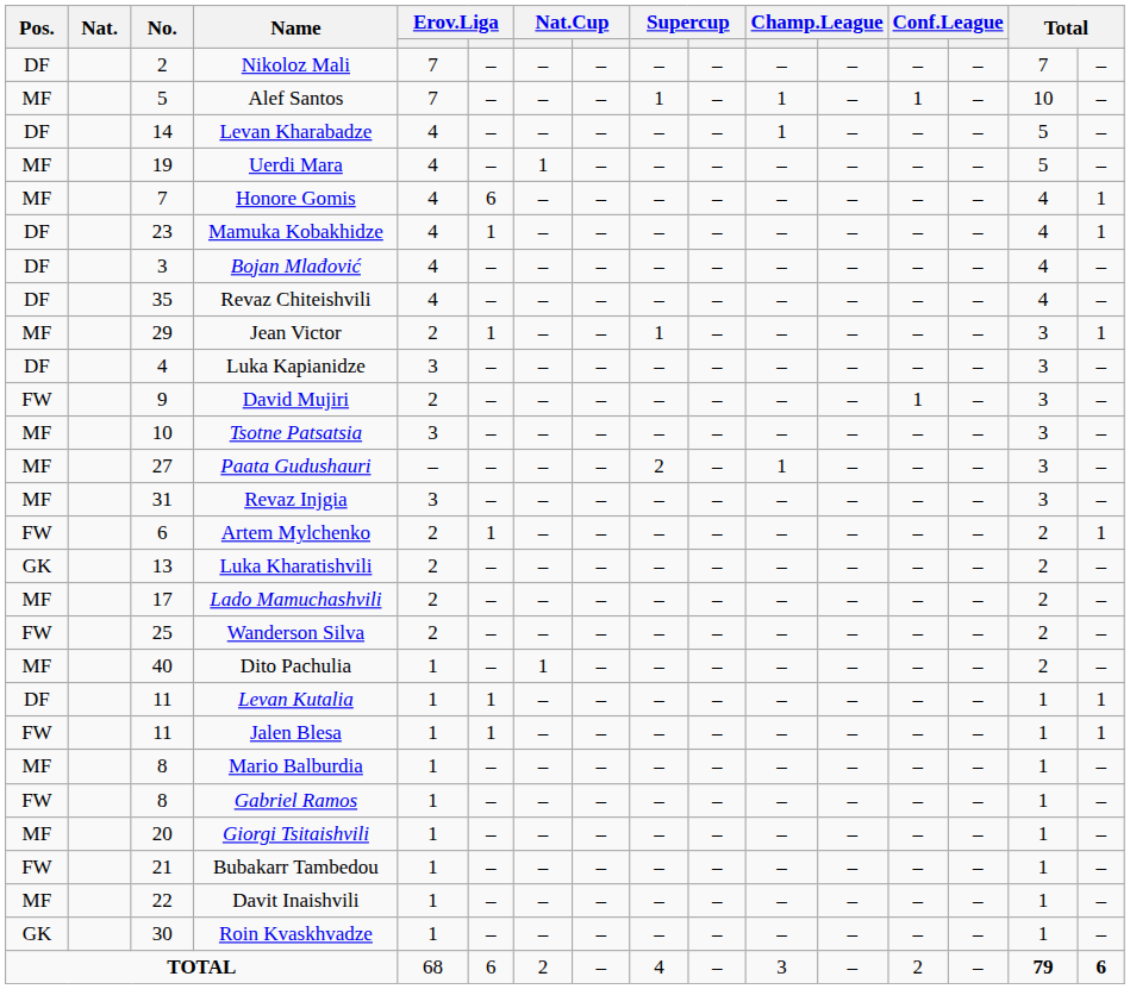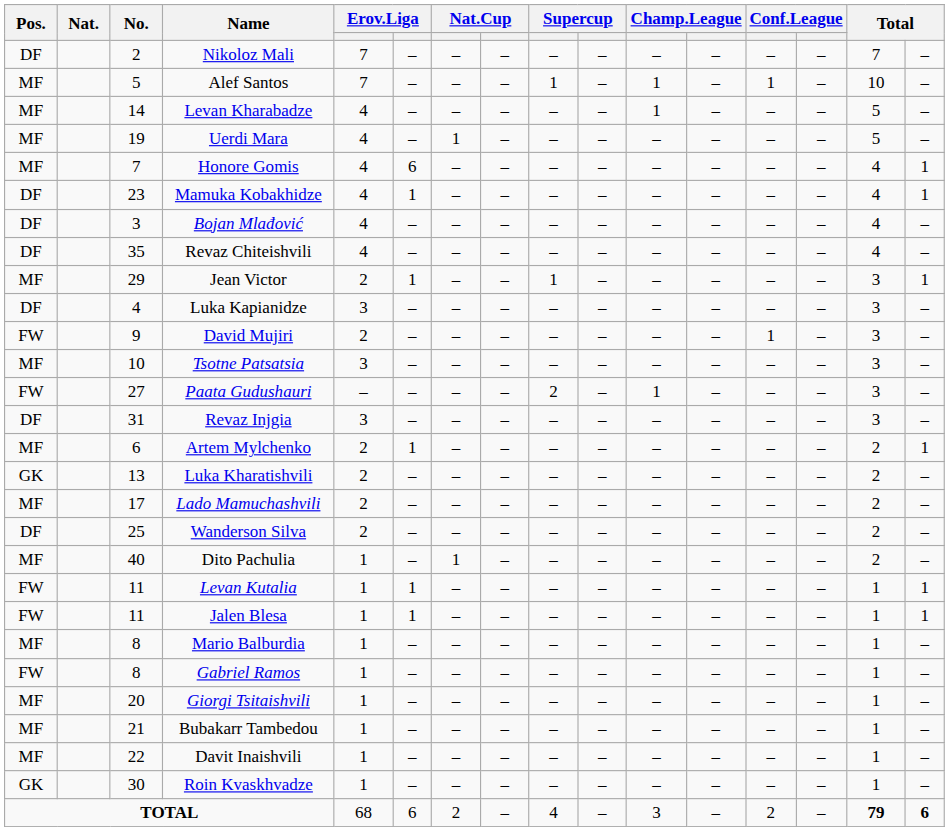 <table class="wikitable plainrowheaders sortable" style="font-size: 95%; text-align: center;">
 <tr>
 <th rowspan="2" width="40">Pos.</th>
 <th rowspan="2" width="40">Nat.</th>
 <th rowspan="2" width="40">No.</th>
 <th rowspan="2" width="146" scope="col">Name</th>
 <th colspan="2" width="80"><a href='#'>Erov.Liga</a></th>
 <th colspan="2" width="80"><a href='#'>Nat.Cup</a></th>
 <th colspan="2" width="80"><a href='#'>Supercup</a></th>
 <th colspan="2" width="80"><a href='#'>Champ.League</a></th>
 <th colspan="2" width="80"><a href='#'>Conf.League</a></th>
 <th colspan="2" rowspan="2" width="80">Total</th>
 </tr>
 <tr>
 <th scope="col"></th>
 <th scope="col"></th>
 <th scope="col"></th>
 <th scope="col"></th>
 <th scope="col"></th>
 <th scope="col"></th>
 <th scope="col"></th>
 <th scope="col"></th>
 <th scope="col"></th>
 <th scope="col"></th>
 </tr>
 <tr>
 <td>DF</td>
 <td></td>
 <td>2</td>
 <td><a href='#'>Nikoloz Mali</a></td>
 <td>7</td>
 <td>–</td>
 <td>–</td>
 <td>–</td>
 <td>–</td>
 <td>–</td>
 <td>–</td>
 <td>–</td>
 <td>–</td>
 <td>–</td>
 <td>7</td>
 <td>–</td>
 </tr>
 <tr>
 <td>MF</td>
 <td></td>
 <td>5</td>
 <td>Alef Santos</td>
 <td>7</td>
 <td>–</td>
 <td>–</td>
 <td>–</td>
 <td>1</td>
 <td>–</td>
 <td>1</td>
 <td>–</td>
 <td>1</td>
 <td>–</td>
 <td>10</td>
 <td>–</td>
 </tr>
 <tr>
-<td>DF</td>
+<td>MF</td>
 <td></td>
 <td>14</td>
 <td><a href='#'>Levan Kharabadze</a></td>
 <td>4</td>
 <td>–</td>
 <td>–</td>
 <td>–</td>
 <td>–</td>
 <td>–</td>
 <td>1</td>
 <td>–</td>
 <td>–</td>
 <td>–</td>
 <td>5</td>
 <td>–</td>
 </tr>
 <tr>
 <td>MF</td>
 <td></td>
 <td>19</td>
 <td><a href='#'>Uerdi Mara</a></td>
 <td>4</td>
 <td>–</td>
 <td>1</td>
 <td>–</td>
 <td>–</td>
 <td>–</td>
 <td>–</td>
 <td>–</td>
 <td>–</td>
 <td>–</td>
 <td>5</td>
 <td>–</td>
 </tr>
 <tr>
 <td>MF</td>
 <td></td>
 <td>7</td>
 <td><a href='#'>Honore Gomis</a></td>
 <td>4</td>
 <td>6</td>
 <td>–</td>
 <td>–</td>
 <td>–</td>
 <td>–</td>
 <td>–</td>
 <td>–</td>
 <td>–</td>
 <td>–</td>
 <td>4</td>
 <td>1</td>
 </tr>
 <tr>
 <td>DF</td>
 <td></td>
 <td>23</td>
 <td><a href='#'>Mamuka Kobakhidze</a></td>
 <td>4</td>
 <td>1</td>
 <td>–</td>
 <td>–</td>
 <td>–</td>
 <td>–</td>
 <td>–</td>
 <td>–</td>
 <td>–</td>
 <td>–</td>
 <td>4</td>
 <td>1</td>
 </tr>
 <tr>
 <td>DF</td>
 <td></td>
 <td>3</td>
 <td><em><a href='#'>Bojan Mlađović</a></em></td>
 <td>4</td>
 <td>–</td>
 <td>–</td>
 <td>–</td>
 <td>–</td>
 <td>–</td>
 <td>–</td>
 <td>–</td>
 <td>–</td>
 <td>–</td>
 <td>4</td>
 <td>–</td>
 </tr>
 <tr>
 <td>DF</td>
 <td></td>
 <td>35</td>
 <td>Revaz Chiteishvili</td>
 <td>4</td>
 <td>–</td>
 <td>–</td>
 <td>–</td>
 <td>–</td>
 <td>–</td>
 <td>–</td>
 <td>–</td>
 <td>–</td>
 <td>–</td>
 <td>4</td>
 <td>–</td>
 </tr>
 <tr>
 <td>MF</td>
 <td></td>
 <td>29</td>
 <td>Jean Victor</td>
 <td>2</td>
 <td>1</td>
 <td>–</td>
 <td>–</td>
 <td>1</td>
 <td>–</td>
 <td>–</td>
 <td>–</td>
 <td>–</td>
 <td>–</td>
 <td>3</td>
 <td>1</td>
 </tr>
 <tr>
 <td>DF</td>
 <td></td>
 <td>4</td>
 <td>Luka Kapianidze</td>
 <td>3</td>
 <td>–</td>
 <td>–</td>
 <td>–</td>
 <td>–</td>
 <td>–</td>
 <td>–</td>
 <td>–</td>
 <td>–</td>
 <td>–</td>
 <td>3</td>
 <td>–</td>
 </tr>
 <tr>
 <td>FW</td>
 <td></td>
 <td>9</td>
 <td><a href='#'>David Mujiri</a></td>
 <td>2</td>
 <td>–</td>
 <td>–</td>
 <td>–</td>
 <td>–</td>
 <td>–</td>
 <td>–</td>
 <td>–</td>
 <td>1</td>
 <td>–</td>
 <td>3</td>
 <td>–</td>
 </tr>
 <tr>
 <td>MF</td>
 <td></td>
 <td>10</td>
 <td><em><a href='#'>Tsotne Patsatsia</a></em></td>
 <td>3</td>
 <td>–</td>
 <td>–</td>
 <td>–</td>
 <td>–</td>
 <td>–</td>
 <td>–</td>
 <td>–</td>
 <td>–</td>
 <td>–</td>
 <td>3</td>
 <td>–</td>
 </tr>
 <tr>
-<td>MF</td>
+<td>FW</td>
 <td></td>
 <td>27</td>
 <td><em><a href='#'>Paata Gudushauri</a></em></td>
 <td>–</td>
 <td>–</td>
 <td>–</td>
 <td>–</td>
 <td>2</td>
 <td>–</td>
 <td>1</td>
 <td>–</td>
 <td>–</td>
 <td>–</td>
 <td>3</td>
 <td>–</td>
 </tr>
 <tr>
-<td>MF</td>
+<td>DF</td>
 <td></td>
 <td>31</td>
 <td><a href='#'>Revaz Injgia</a></td>
 <td>3</td>
 <td>–</td>
 <td>–</td>
 <td>–</td>
 <td>–</td>
 <td>–</td>
 <td>–</td>
 <td>–</td>
 <td>–</td>
 <td>–</td>
 <td>3</td>
 <td>–</td>
 </tr>
 <tr>
-<td>FW</td>
+<td>MF</td>
 <td></td>
 <td>6</td>
 <td><a href='#'>Artem Mylchenko</a></td>
 <td>2</td>
 <td>1</td>
 <td>–</td>
 <td>–</td>
 <td>–</td>
 <td>–</td>
 <td>–</td>
 <td>–</td>
 <td>–</td>
 <td>–</td>
 <td>2</td>
 <td>1</td>
 </tr>
 <tr>
 <td>GK</td>
 <td></td>
 <td>13</td>
 <td><a href='#'>Luka Kharatishvili</a></td>
 <td>2</td>
 <td>–</td>
 <td>–</td>
 <td>–</td>
 <td>–</td>
 <td>–</td>
 <td>–</td>
 <td>–</td>
 <td>–</td>
 <td>–</td>
 <td>2</td>
 <td>–</td>
 </tr>
 <tr>
 <td>MF</td>
 <td></td>
 <td>17</td>
 <td><em><a href='#'>Lado Mamuchashvili</a></em></td>
 <td>2</td>
 <td>–</td>
 <td>–</td>
 <td>–</td>
 <td>–</td>
 <td>–</td>
 <td>–</td>
 <td>–</td>
 <td>–</td>
 <td>–</td>
 <td>2</td>
 <td>–</td>
 </tr>
 <tr>
-<td>FW</td>
+<td>DF</td>
 <td></td>
 <td>25</td>
 <td><a href='#'>Wanderson Silva</a></td>
 <td>2</td>
 <td>–</td>
 <td>–</td>
 <td>–</td>
 <td>–</td>
 <td>–</td>
 <td>–</td>
 <td>–</td>
 <td>–</td>
 <td>–</td>
 <td>2</td>
 <td>–</td>
 </tr>
 <tr>
 <td>MF</td>
 <td></td>
 <td>40</td>
 <td>Dito Pachulia</td>
 <td>1</td>
 <td>–</td>
 <td>1</td>
 <td>–</td>
 <td>–</td>
 <td>–</td>
 <td>–</td>
 <td>–</td>
 <td>–</td>
 <td>–</td>
 <td>2</td>
 <td>–</td>
 </tr>
 <tr>
-<td>DF</td>
+<td>FW</td>
 <td></td>
 <td>11</td>
 <td><em><a href='#'>Levan Kutalia</a></em></td>
 <td>1</td>
 <td>1</td>
 <td>–</td>
 <td>–</td>
 <td>–</td>
 <td>–</td>
 <td>–</td>
 <td>–</td>
 <td>–</td>
 <td>–</td>
 <td>1</td>
 <td>1</td>
 </tr>
 <tr>
 <td>FW</td>
 <td></td>
 <td>11</td>
 <td><a href='#'>Jalen Blesa</a></td>
 <td>1</td>
 <td>1</td>
 <td>–</td>
 <td>–</td>
 <td>–</td>
 <td>–</td>
 <td>–</td>
 <td>–</td>
 <td>–</td>
 <td>–</td>
 <td>1</td>
 <td>1</td>
 </tr>
 <tr>
 <td>MF</td>
 <td></td>
 <td>8</td>
 <td><a href='#'>Mario Balburdia</a></td>
 <td>1</td>
 <td>–</td>
 <td>–</td>
 <td>–</td>
 <td>–</td>
 <td>–</td>
 <td>–</td>
 <td>–</td>
 <td>–</td>
 <td>–</td>
 <td>1</td>
 <td>–</td>
 </tr>
 <tr>
 <td>FW</td>
 <td></td>
 <td>8</td>
 <td><em><a href='#'>Gabriel Ramos</a></em></td>
 <td>1</td>
 <td>–</td>
 <td>–</td>
 <td>–</td>
 <td>–</td>
 <td>–</td>
 <td>–</td>
 <td>–</td>
 <td>–</td>
 <td>–</td>
 <td>1</td>
 <td>–</td>
 </tr>
 <tr>
 <td>MF</td>
 <td></td>
 <td>20</td>
 <td><em><a href='#'>Giorgi Tsitaishvili</a></em></td>
 <td>1</td>
 <td>–</td>
 <td>–</td>
 <td>–</td>
 <td>–</td>
 <td>–</td>
 <td>–</td>
 <td>–</td>
 <td>–</td>
 <td>–</td>
 <td>1</td>
 <td>–</td>
 </tr>
 <tr>
-<td>FW</td>
+<td>MF</td>
 <td></td>
 <td>21</td>
 <td>Bubakarr Tambedou</td>
 <td>1</td>
 <td>–</td>
 <td>–</td>
 <td>–</td>
 <td>–</td>
 <td>–</td>
 <td>–</td>
 <td>–</td>
 <td>–</td>
 <td>–</td>
 <td>1</td>
 <td>–</td>
 </tr>
 <tr>
 <td>MF</td>
 <td></td>
 <td>22</td>
 <td>Davit Inaishvili</td>
 <td>1</td>
 <td>–</td>
 <td>–</td>
 <td>–</td>
 <td>–</td>
 <td>–</td>
 <td>–</td>
 <td>–</td>
 <td>–</td>
 <td>–</td>
 <td>1</td>
 <td>–</td>
 </tr>
 <tr>
 <td>GK</td>
 <td></td>
 <td>30</td>
 <td><a href='#'>Roin Kvaskhvadze</a></td>
 <td>1</td>
 <td>–</td>
 <td>–</td>
 <td>–</td>
 <td>–</td>
 <td>–</td>
 <td>–</td>
 <td>–</td>
 <td>–</td>
 <td>–</td>
 <td>1</td>
 <td>–</td>
 </tr>
 <tr>
 <td colspan="4"><strong>TOTAL</strong></td>
 <td>68</td>
 <td>6</td>
 <td>2</td>
 <td>–</td>
 <td>4</td>
 <td>–</td>
 <td>3</td>
 <td>–</td>
 <td>2</td>
 <td>–</td>
 <td><strong>79</strong></td>
 <td><strong>6</strong></td>
 </tr>
 </table>
